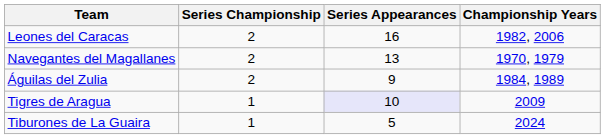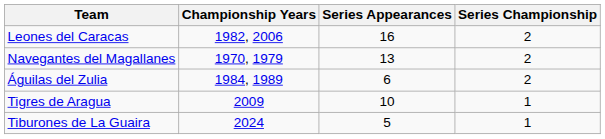 <table class="wikitable" style="text-align:center">
 <tr>
 <th>Team</th>
+<th>Championship Years</th>
+<th>Series Appearances</th>
 <th>Series Championship</th>
-<th>Series Appearances</th>
-<th>Championship Years</th>
 </tr>
 <tr>
 <td align=left><a href='#'>Leones del Caracas</a></td>
+<td><a href='#'>1982</a>, <a href='#'>2006</a></td>
+<td>16</td>
 <td>2</td>
-<td>16</td>
-<td><a href='#'>1982</a>, <a href='#'>2006</a></td>
 </tr>
 <tr>
 <td align=left><a href='#'>Navegantes del Magallanes</a></td>
+<td><a href='#'>1970</a>, <a href='#'>1979</a></td>
+<td>13</td>
 <td>2</td>
-<td>13</td>
-<td><a href='#'>1970</a>, <a href='#'>1979</a></td>
 </tr>
 <tr>
 <td align=left><a href='#'>Águilas del Zulia</a></td>
+<td><a href='#'>1984</a>, <a href='#'>1989</a></td>
+<td>6</td>
 <td>2</td>
-<td>9</td>
-<td><a href='#'>1984</a>, <a href='#'>1989</a></td>
 </tr>
 <tr>
 <td align=left><a href='#'>Tigres de Aragua</a></td>
+<td><a href='#'>2009</a></td>
+<td>10</td>
 <td>1</td>
-<td style="background: lavender;">10</td>
-<td><a href='#'>2009</a></td>
 </tr>
 <tr>
 <td align=left><a href='#'>Tiburones de La Guaira</a></td>
+<td><a href='#'>2024</a></td>
+<td>5</td>
 <td>1</td>
-<td>5</td>
-<td><a href='#'>2024</a></td>
 </tr>
 </table>
